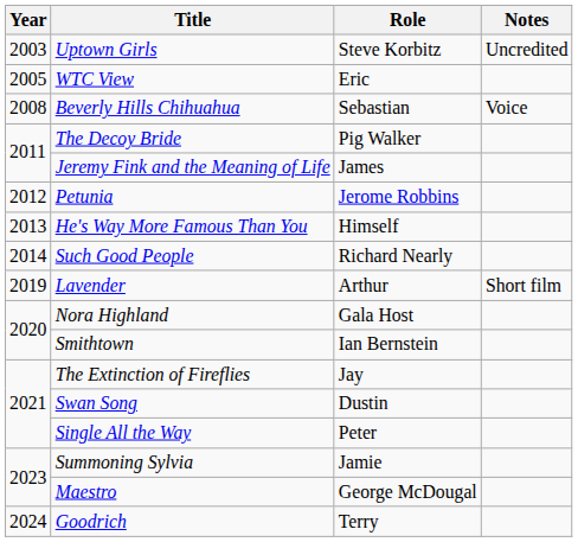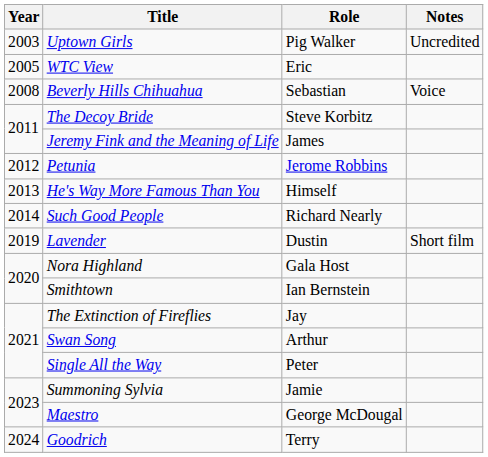 <table class="wikitable sortable">
 <tr>
 <th>Year</th>
 <th>Title</th>
 <th>Role</th>
 <th>Notes</th>
 </tr>
 <tr>
 <td>2003</td>
 <td><em><a href='#'>Uptown Girls</a></em></td>
-<td>Steve Korbitz</td>
+<td>Pig Walker</td>
 <td>Uncredited</td>
 </tr>
 <tr>
 <td>2005</td>
 <td><em><a href='#'>WTC View</a></em></td>
 <td>Eric</td>
 <td></td>
 </tr>
 <tr>
 <td>2008</td>
 <td><em><a href='#'>Beverly Hills Chihuahua</a></em></td>
 <td>Sebastian</td>
 <td>Voice</td>
 </tr>
 <tr>
 <td rowspan="2">2011</td>
 <td data-sort-value="Decoy Bride, The"><em><a href='#'>The Decoy Bride</a></em></td>
-<td>Pig Walker</td>
+<td>Steve Korbitz</td>
 <td></td>
 </tr>
 <tr>
 <td><em><a href='#'>Jeremy Fink and the Meaning of Life</a></em></td>
 <td>James</td>
 <td></td>
 </tr>
 <tr>
 <td>2012</td>
 <td><em><a href='#'>Petunia</a></em></td>
 <td><a href='#'>Jerome Robbins</a></td>
 <td></td>
 </tr>
 <tr>
 <td>2013</td>
 <td><em><a href='#'>He's Way More Famous Than You</a></em></td>
 <td>Himself</td>
 <td></td>
 </tr>
 <tr>
 <td>2014</td>
 <td><em><a href='#'>Such Good People</a></em></td>
 <td>Richard Nearly</td>
 <td></td>
 </tr>
 <tr>
 <td>2019</td>
 <td><em><a href='#'>Lavender</a></em></td>
-<td>Arthur</td>
+<td>Dustin</td>
 <td>Short film</td>
 </tr>
 <tr>
 <td rowspan="2">2020</td>
 <td><em>Nora Highland</em></td>
 <td>Gala Host</td>
 <td></td>
 </tr>
 <tr>
 <td><em>Smithtown</em></td>
 <td>Ian Bernstein</td>
 <td></td>
 </tr>
 <tr>
 <td rowspan="3">2021</td>
 <td><em>The Extinction of Fireflies</em></td>
 <td>Jay</td>
 <td></td>
 </tr>
 <tr>
 <td><em><a href='#'>Swan Song</a></em></td>
-<td>Dustin</td>
+<td>Arthur</td>
 <td></td>
 </tr>
 <tr>
 <td><em><a href='#'>Single All the Way</a></em></td>
 <td>Peter</td>
 <td></td>
 </tr>
 <tr>
 <td rowspan="2">2023</td>
 <td><em>Summoning Sylvia</em></td>
 <td>Jamie</td>
 <td></td>
 </tr>
 <tr>
 <td><em><a href='#'>Maestro</a></em></td>
 <td>George McDougal</td>
 <td></td>
 </tr>
 <tr>
 <td>2024</td>
 <td><em><a href='#'>Goodrich</a></em></td>
 <td>Terry</td>
 <td></td>
 </tr>
 </table>
